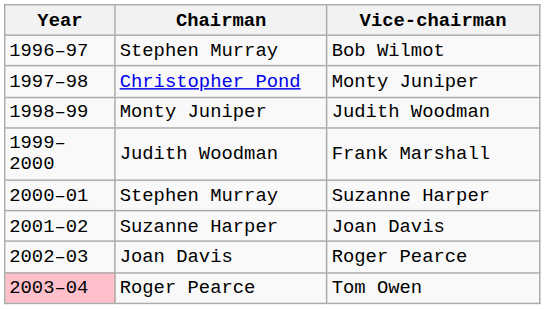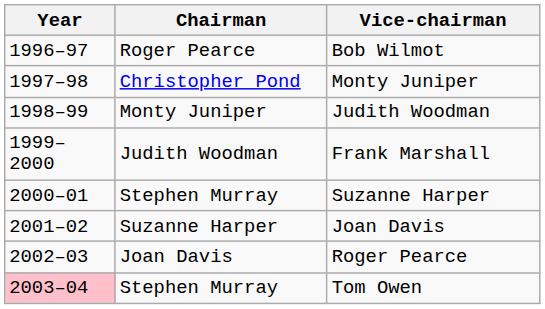 <table class="wikitable">
 <tr>
 <th scope="col" width="70">Year</th>
 <th scope="col" width="140">Chairman</th>
 <th scope="col" width="140">Vice-chairman</th>
 </tr>
 <tr>
 <td>1996–97</td>
-<td>Stephen Murray</td>
+<td>Roger Pearce</td>
 <td>Bob Wilmot</td>
 </tr>
 <tr>
 <td>1997–98</td>
 <td><a href='#'>Christopher Pond</a></td>
 <td>Monty Juniper</td>
 </tr>
 <tr>
 <td>1998–99</td>
 <td>Monty Juniper</td>
 <td>Judith Woodman</td>
 </tr>
 <tr>
 <td>1999–2000</td>
 <td>Judith Woodman</td>
 <td>Frank Marshall</td>
 </tr>
 <tr>
 <td>2000–01</td>
 <td>Stephen Murray</td>
 <td>Suzanne Harper</td>
 </tr>
 <tr>
 <td>2001–02</td>
 <td>Suzanne Harper</td>
 <td>Joan Davis</td>
 </tr>
 <tr>
 <td>2002–03</td>
 <td>Joan Davis</td>
 <td>Roger Pearce</td>
 </tr>
 <tr>
 <td style="background: pink;">2003–04</td>
-<td>Roger Pearce</td>
+<td>Stephen Murray</td>
 <td>Tom Owen</td>
 </tr>
 </table>
